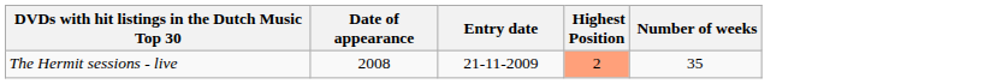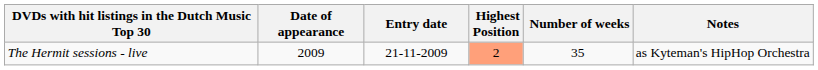 <table class="wikitable sortable" style="margin:0.5em 1em 0.5em 0; font-size: 85%; text-align:center;">
 <tr>
 <th width="250"><strong>DVDs with hit listings in the Dutch Music Top 30</strong></th>
 <th width="100"><strong>Date of</strong><br><strong>appearance</strong></th>
 <th width="100">Entry date</th>
 <th><strong> Highest</strong><br><strong>Position</strong></th>
 <th><strong> Number of weeks</strong></th>
+<th><strong> Notes </strong></th>
 </tr>
 <tr>
 <td align="left"><em>The Hermit sessions - live</em></td>
-<td>2008</td>
+<td>2009</td>
 <td>21-11-2009</td>
 <td style="background: lightsalmon;">2</td>
 <td>35</td>
+<td>as Kyteman's HipHop Orchestra</td>
 </tr>
 </table>
